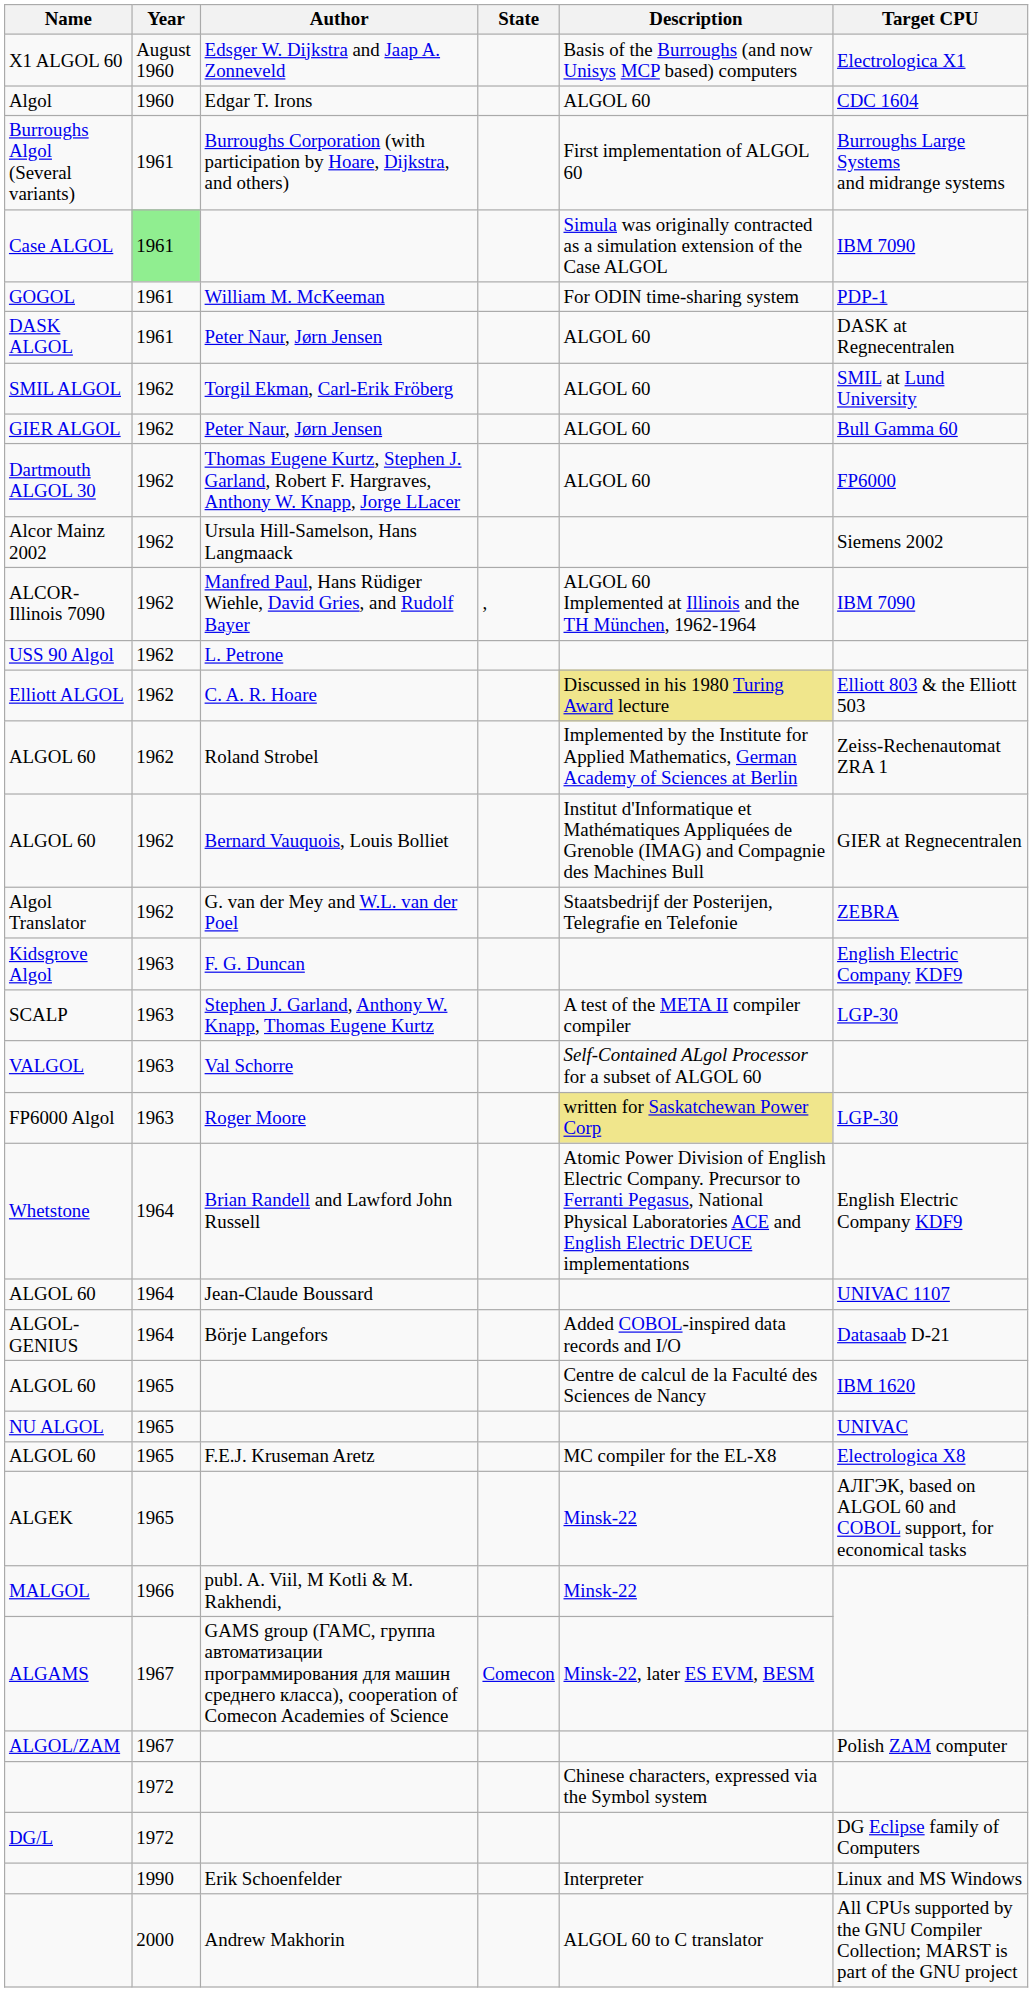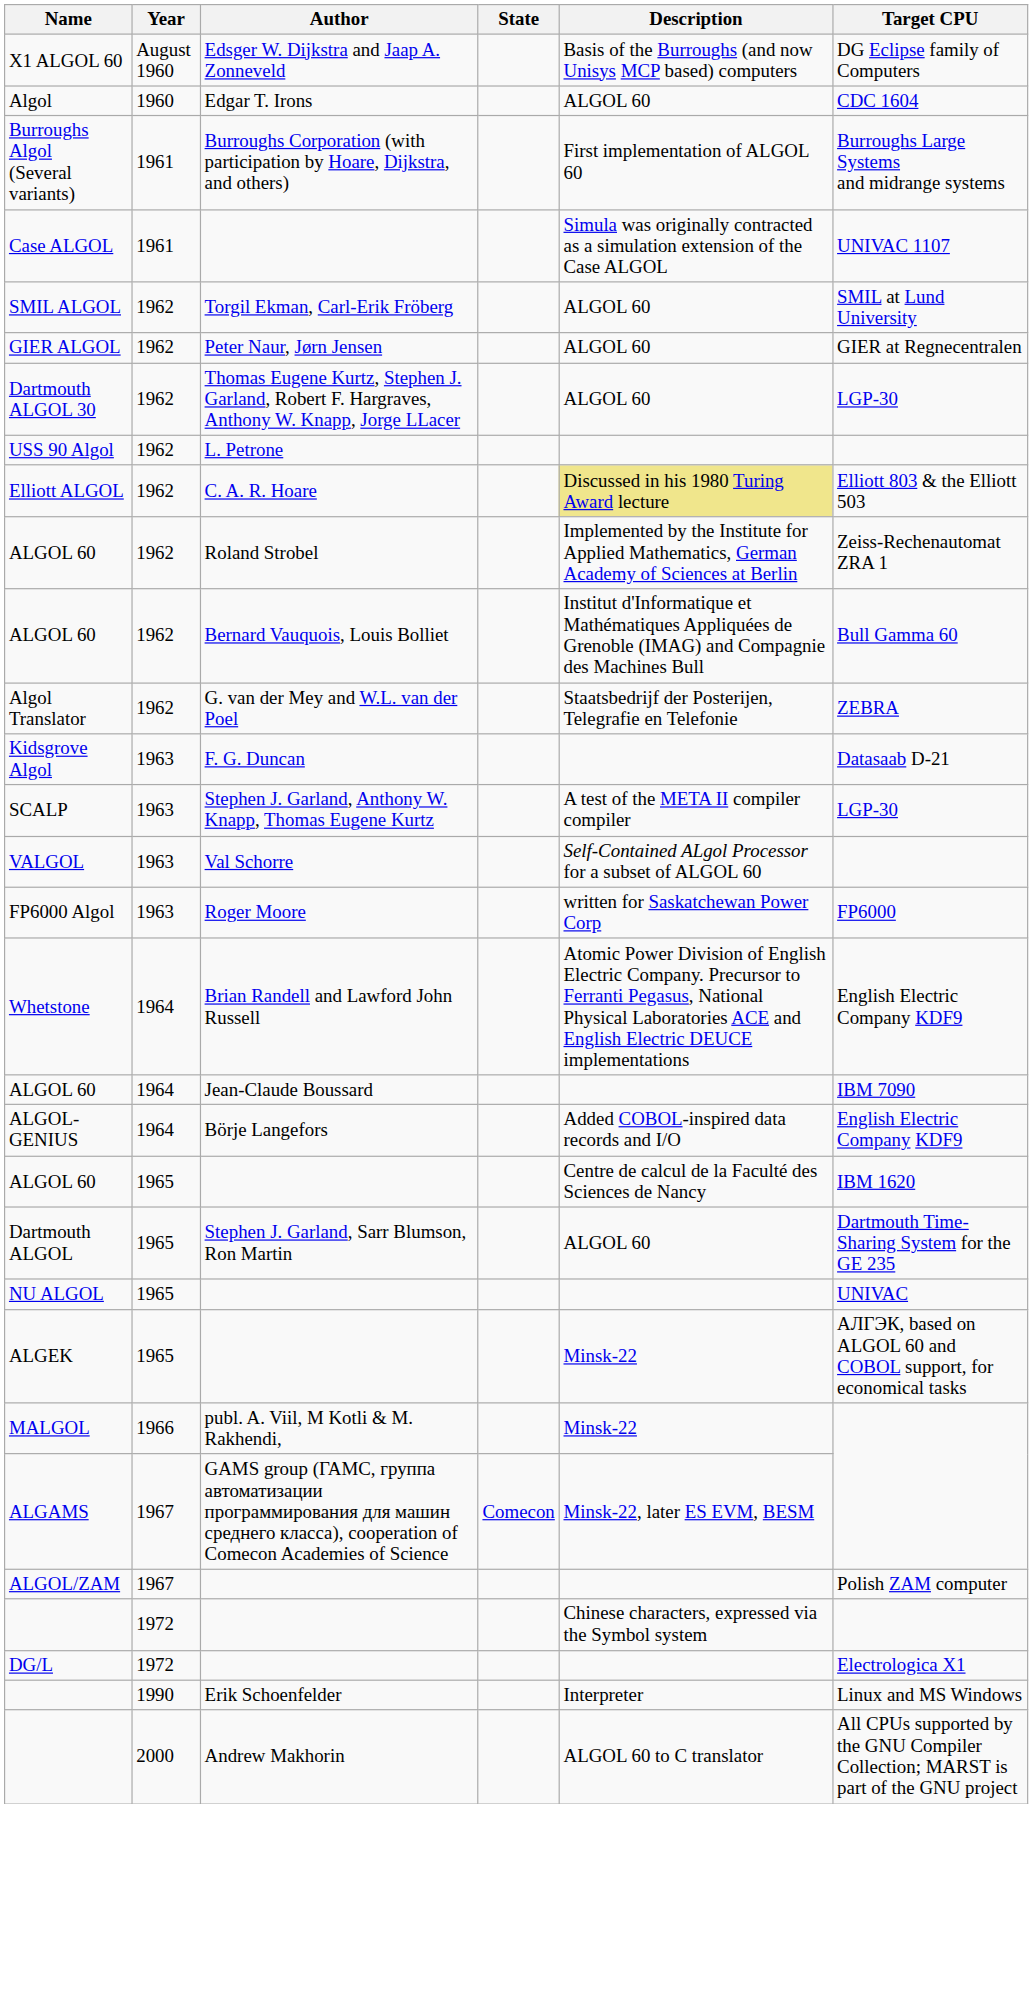 <table class="wikitable" style="border-collapse: collapse;">
 <tr>
 <th>Name</th>
 <th>Year</th>
 <th>Author</th>
 <th>State</th>
 <th>Description</th>
 <th>Target CPU</th>
 </tr>
 <tr>
 <td>X1 ALGOL 60</td>
 <td>August 1960</td>
 <td><a href='#'>Edsger W. Dijkstra</a> and <a href='#'>Jaap A. Zonneveld</a></td>
 <td></td>
 <td>Basis of the <a href='#'>Burroughs</a> (and now <a href='#'>Unisys</a> <a href='#'>MCP</a> based) computers</td>
-<td><a href='#'>Electrologica X1</a></td>
+<td>DG <a href='#'>Eclipse</a> family of Computers</td>
 </tr>
 <tr>
 <td>Algol</td>
 <td>1960</td>
 <td>Edgar T. Irons</td>
 <td></td>
 <td>ALGOL 60</td>
 <td><a href='#'>CDC 1604</a></td>
 </tr>
 <tr>
 <td><a href='#'>Burroughs Algol</a><br>(Several variants)</td>
 <td>1961</td>
 <td><a href='#'>Burroughs Corporation</a> (with participation by <a href='#'>Hoare</a>, <a href='#'>Dijkstra</a>, and others)</td>
 <td></td>
 <td>First implementation of ALGOL 60</td>
 <td><a href='#'>Burroughs Large Systems</a><br>and midrange systems</td>
 </tr>
 <tr>
 <td><a href='#'>Case ALGOL</a></td>
-<td style="background: lightgreen;">1961</td>
+<td>1961</td>
 <td></td>
 <td></td>
 <td><a href='#'>Simula</a> was originally contracted as a simulation extension of the Case ALGOL</td>
-<td><a href='#'>IBM 7090</a></td>
-</tr>
-<tr>
-<td><a href='#'>GOGOL</a></td>
-<td>1961</td>
-<td><a href='#'>William M. McKeeman</a></td>
-<td></td>
-<td>For ODIN time-sharing system</td>
-<td><a href='#'>PDP-1</a></td>
-</tr>
-<tr>
-<td><a href='#'>DASK ALGOL</a></td>
-<td>1961</td>
-<td><a href='#'>Peter Naur</a>, <a href='#'>Jørn Jensen</a></td>
-<td></td>
-<td>ALGOL 60</td>
-<td>DASK at Regnecentralen</td>
+<td><a href='#'>UNIVAC 1107</a></td>
 </tr>
 <tr>
 <td><a href='#'>SMIL ALGOL</a></td>
 <td>1962</td>
 <td><a href='#'>Torgil Ekman</a>, <a href='#'>Carl-Erik Fröberg</a></td>
 <td></td>
 <td>ALGOL 60</td>
 <td><a href='#'>SMIL</a> at <a href='#'>Lund University</a></td>
 </tr>
 <tr>
 <td><a href='#'>GIER ALGOL</a></td>
 <td>1962</td>
 <td><a href='#'>Peter Naur</a>, <a href='#'>Jørn Jensen</a></td>
 <td></td>
 <td>ALGOL 60</td>
-<td><a href='#'>Bull Gamma 60</a></td>
+<td>GIER at Regnecentralen</td>
 </tr>
 <tr>
 <td><a href='#'>Dartmouth ALGOL 30</a></td>
 <td>1962</td>
 <td><a href='#'>Thomas Eugene Kurtz</a>, <a href='#'>Stephen J. Garland</a>, Robert F. Hargraves, <a href='#'>Anthony W. Knapp</a>, <a href='#'>Jorge LLacer</a></td>
 <td></td>
 <td>ALGOL 60</td>
-<td><a href='#'>FP6000</a></td>
-</tr>
-<tr>
-<td>Alcor Mainz 2002</td>
-<td>1962</td>
-<td>Ursula Hill-Samelson, Hans Langmaack</td>
-<td></td>
-<td></td>
-<td>Siemens 2002</td>
-</tr>
-<tr>
-<td>ALCOR-Illinois 7090</td>
-<td>1962<br></td>
-<td><a href='#'>Manfred Paul</a>, Hans Rüdiger Wiehle, <a href='#'>David Gries</a>, and <a href='#'>Rudolf Bayer</a></td>
-<td>, </td>
-<td>ALGOL 60<br>Implemented at <a href='#'>Illinois</a> and the <a href='#'>TH München</a>, 1962-1964</td>
-<td><a href='#'>IBM 7090</a></td>
+<td><a href='#'>LGP-30</a></td>
 </tr>
 <tr>
 <td><a href='#'>USS 90 Algol</a></td>
 <td>1962</td>
 <td><a href='#'>L. Petrone</a></td>
 <td></td>
 <td></td>
 </tr>
 <tr>
 <td><a href='#'>Elliott ALGOL</a></td>
 <td>1962</td>
 <td><a href='#'>C. A. R. Hoare</a></td>
 <td></td>
 <td style="background: khaki;">Discussed in his 1980 <a href='#'>Turing Award</a> lecture</td>
 <td><a href='#'>Elliott 803</a> & the Elliott 503</td>
 </tr>
 <tr>
 <td>ALGOL 60</td>
 <td>1962</td>
 <td>Roland Strobel</td>
 <td></td>
 <td>Implemented by the Institute for Applied Mathematics, <a href='#'>German Academy of Sciences at Berlin</a></td>
 <td>Zeiss-Rechenautomat ZRA 1</td>
 </tr>
 <tr>
 <td>ALGOL 60</td>
 <td>1962</td>
 <td><a href='#'>Bernard Vauquois</a>, Louis Bolliet</td>
 <td></td>
 <td>Institut d'Informatique et Mathématiques Appliquées de Grenoble (IMAG) and Compagnie des Machines Bull</td>
-<td>GIER at Regnecentralen</td>
+<td><a href='#'>Bull Gamma 60</a></td>
 </tr>
 <tr>
 <td>Algol Translator</td>
 <td>1962</td>
 <td>G. van der Mey and <a href='#'>W.L. van der Poel</a></td>
 <td></td>
 <td>Staatsbedrijf der Posterijen, Telegrafie en Telefonie</td>
 <td><a href='#'>ZEBRA</a></td>
 </tr>
 <tr>
 <td><a href='#'>Kidsgrove Algol</a></td>
 <td>1963</td>
 <td><a href='#'>F. G. Duncan</a></td>
 <td></td>
 <td></td>
-<td><a href='#'>English Electric Company</a> <a href='#'>KDF9</a></td>
+<td><a href='#'>Datasaab</a> D-21</td>
 </tr>
 <tr>
 <td>SCALP</td>
 <td>1963</td>
 <td><a href='#'>Stephen J. Garland</a>, <a href='#'>Anthony W. Knapp</a>, <a href='#'>Thomas Eugene Kurtz</a></td>
 <td></td>
 <td>A test of the <a href='#'>META II</a> compiler compiler</td>
 <td><a href='#'>LGP-30</a></td>
 </tr>
 <tr>
 <td><a href='#'>VALGOL</a></td>
 <td>1963</td>
 <td><a href='#'>Val Schorre</a></td>
 <td></td>
 <td><em>Self-Contained ALgol Processor</em> for a subset of ALGOL 60</td>
 </tr>
 <tr>
 <td>FP6000 Algol</td>
 <td>1963</td>
 <td><a href='#'>Roger Moore</a></td>
 <td></td>
-<td style="background: khaki;">written for <a href='#'>Saskatchewan Power Corp</a></td>
-<td><a href='#'>LGP-30</a></td>
+<td>written for <a href='#'>Saskatchewan Power Corp</a></td>
+<td><a href='#'>FP6000</a></td>
 </tr>
 <tr>
 <td><a href='#'>Whetstone</a></td>
 <td>1964</td>
 <td><a href='#'>Brian Randell</a> and Lawford John Russell</td>
 <td></td>
 <td>Atomic Power Division of English Electric Company. Precursor to <a href='#'>Ferranti Pegasus</a>, National Physical Laboratories <a href='#'>ACE</a> and <a href='#'>English Electric DEUCE</a> implementations</td>
 <td>English Electric Company <a href='#'>KDF9</a></td>
 </tr>
 <tr>
 <td>ALGOL 60</td>
 <td>1964</td>
 <td>Jean-Claude Boussard</td>
 <td></td>
 <td></td>
-<td><a href='#'>UNIVAC 1107</a></td>
+<td><a href='#'>IBM 7090</a></td>
 </tr>
 <tr>
 <td>ALGOL-GENIUS</td>
 <td>1964</td>
 <td>Börje Langefors</td>
 <td></td>
 <td>Added <a href='#'>COBOL</a>-inspired data records and I/O</td>
-<td><a href='#'>Datasaab</a> D-21</td>
+<td><a href='#'>English Electric Company</a> <a href='#'>KDF9</a></td>
 </tr>
 <tr>
 <td>ALGOL 60</td>
 <td>1965</td>
 <td></td>
 <td></td>
 <td>Centre de calcul de la Faculté des Sciences de Nancy</td>
 <td><a href='#'>IBM 1620</a></td>
 </tr>
 <tr>
+<td>Dartmouth ALGOL</td>
+<td>1965</td>
+<td><a href='#'>Stephen J. Garland</a>, Sarr Blumson, Ron Martin</td>
+<td></td>
+<td>ALGOL 60</td>
+<td><a href='#'>Dartmouth Time-Sharing System</a> for the <a href='#'>GE 235</a></td>
+</tr>
+<tr>
 <td><a href='#'>NU ALGOL</a></td>
 <td>1965</td>
 <td></td>
 <td></td>
 <td></td>
 <td><a href='#'>UNIVAC</a></td>
-</tr>
-<tr>
-<td>ALGOL 60</td>
-<td>1965</td>
-<td>F.E.J. Kruseman Aretz</td>
-<td></td>
-<td>MC compiler for the EL-X8</td>
-<td><a href='#'>Electrologica X8</a></td>
 </tr>
 <tr>
 <td>ALGEK</td>
 <td>1965</td>
 <td></td>
 <td></td>
 <td><a href='#'>Minsk-22</a></td>
 <td>АЛГЭК, based on ALGOL 60 and <a href='#'>COBOL</a> support, for economical tasks</td>
 </tr>
 <tr>
 <td><a href='#'>MALGOL</a></td>
 <td>1966</td>
 <td>publ. A. Viil, M Kotli & M. Rakhendi,</td>
 <td></td>
 <td><a href='#'>Minsk-22</a></td>
 </tr>
 <tr>
 <td><a href='#'>ALGAMS</a></td>
 <td>1967</td>
 <td>GAMS group (ГАМС, группа автоматизации программирования для машин среднего класса), cooperation of Comecon Academies of Science</td>
 <td><a href='#'>Comecon</a></td>
 <td><a href='#'>Minsk-22</a>, later <a href='#'>ES EVM</a>, <a href='#'>BESM</a></td>
 </tr>
 <tr>
 <td><a href='#'>ALGOL/ZAM</a></td>
 <td>1967</td>
 <td></td>
 <td></td>
 <td></td>
 <td>Polish <a href='#'>ZAM</a> computer</td>
 </tr>
 <tr>
 <td></td>
 <td>1972</td>
 <td></td>
 <td></td>
 <td>Chinese characters, expressed via the Symbol system</td>
 </tr>
 <tr>
 <td><a href='#'>DG/L</a></td>
 <td>1972</td>
 <td></td>
 <td></td>
 <td></td>
-<td>DG <a href='#'>Eclipse</a> family of Computers</td>
+<td><a href='#'>Electrologica X1</a></td>
 </tr>
 <tr>
 <td></td>
 <td>1990</td>
 <td>Erik Schoenfelder</td>
 <td></td>
 <td>Interpreter</td>
 <td>Linux and MS Windows</td>
 </tr>
 <tr>
 <td></td>
 <td>2000</td>
 <td>Andrew Makhorin</td>
 <td></td>
 <td>ALGOL 60 to C translator</td>
 <td>All CPUs supported by the GNU Compiler Collection; MARST is part of the GNU project</td>
 </tr>
 </table>
